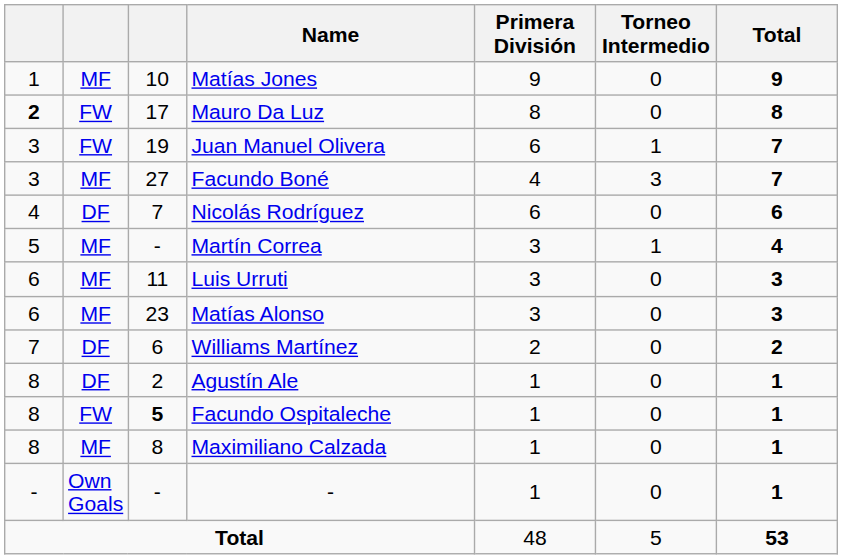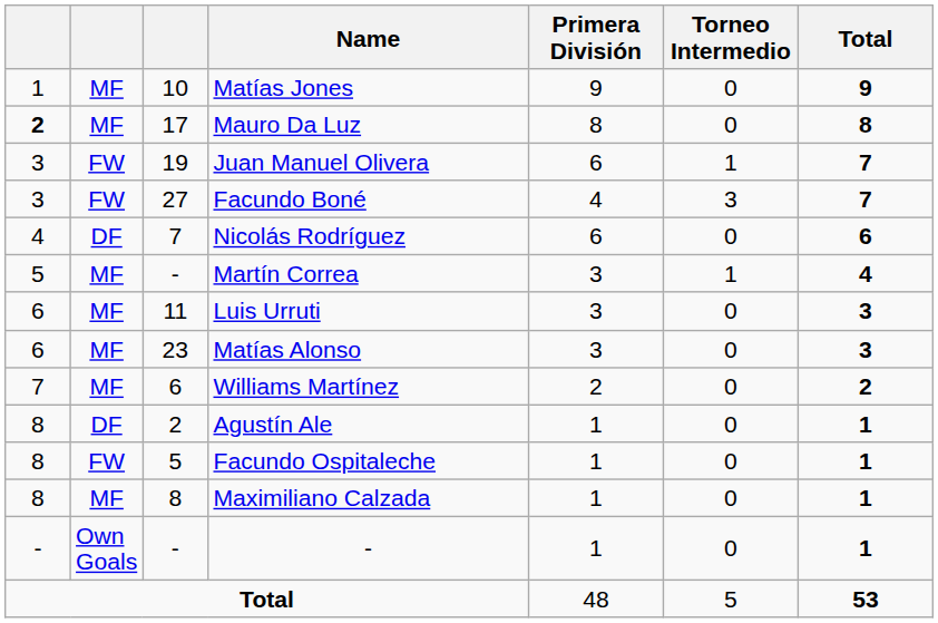 <table class="wikitable sortable" style="font-size: 95%; text-align: center;">
 <tr>
 <th width=35></th>
 <th width=35></th>
 <th width=35></th>
 <th width=200><strong>Name</strong></th>
 <th width=80><strong>Primera División</strong></th>
 <th width=80><strong>Torneo Intermedio</strong></th>
 <th width=80><strong>Total</strong></th>
 </tr>
 <tr>
 <td>1</td>
 <td><a href='#'>MF</a></td>
 <td>10</td>
 <td align=left> <a href='#'>Matías Jones</a></td>
 <td>9</td>
 <td>0</td>
 <td><strong>9</strong></td>
 </tr>
 <tr>
 <td><strong>2</strong></td>
-<td><a href='#'>FW</a></td>
+<td><a href='#'>MF</a></td>
 <td>17</td>
 <td align=left> <a href='#'>Mauro Da Luz</a></td>
 <td>8</td>
 <td>0</td>
 <td><strong>8</strong></td>
 </tr>
 <tr>
 <td>3</td>
 <td><a href='#'>FW</a></td>
 <td>19</td>
 <td align=left> <a href='#'>Juan Manuel Olivera</a></td>
 <td>6</td>
 <td>1</td>
 <td><strong>7</strong></td>
 </tr>
 <tr>
 <td>3</td>
-<td><a href='#'>MF</a></td>
+<td><a href='#'>FW</a></td>
 <td>27</td>
 <td align=left> <a href='#'>Facundo Boné</a></td>
 <td>4</td>
 <td>3</td>
 <td><strong>7</strong></td>
 </tr>
 <tr>
 <td>4</td>
 <td><a href='#'>DF</a></td>
 <td>7</td>
 <td align=left> <a href='#'>Nicolás Rodríguez</a></td>
 <td>6</td>
 <td>0</td>
 <td><strong>6</strong></td>
 </tr>
 <tr>
 <td>5</td>
 <td><a href='#'>MF</a></td>
 <td>-</td>
 <td align=left> <a href='#'>Martín Correa</a></td>
 <td>3</td>
 <td>1</td>
 <td><strong>4</strong></td>
 </tr>
 <tr>
 <td>6</td>
 <td><a href='#'>MF</a></td>
 <td>11</td>
 <td align=left> <a href='#'>Luis Urruti</a></td>
 <td>3</td>
 <td>0</td>
 <td><strong>3</strong></td>
 </tr>
 <tr>
 <td>6</td>
 <td><a href='#'>MF</a></td>
 <td>23</td>
 <td align=left> <a href='#'>Matías Alonso</a></td>
 <td>3</td>
 <td>0</td>
 <td><strong>3</strong></td>
 </tr>
 <tr>
 <td>7</td>
-<td><a href='#'>DF</a></td>
+<td><a href='#'>MF</a></td>
 <td>6</td>
 <td align=left> <a href='#'>Williams Martínez</a></td>
 <td>2</td>
 <td>0</td>
 <td><strong>2</strong></td>
 </tr>
 <tr>
 <td>8</td>
 <td><a href='#'>DF</a></td>
 <td>2</td>
 <td align=left> <a href='#'>Agustín Ale</a></td>
 <td>1</td>
 <td>0</td>
 <td><strong>1</strong></td>
 </tr>
 <tr>
 <td>8</td>
 <td><a href='#'>FW</a></td>
-<td><strong>5</strong></td>
+<td>5</td>
 <td align=left> <a href='#'>Facundo Ospitaleche</a></td>
 <td>1</td>
 <td>0</td>
 <td><strong>1</strong></td>
 </tr>
 <tr>
 <td>8</td>
 <td><a href='#'>MF</a></td>
 <td>8</td>
 <td align=left> <a href='#'>Maximiliano Calzada</a></td>
 <td>1</td>
 <td>0</td>
 <td><strong>1</strong></td>
 </tr>
 <tr>
 <td>-</td>
 <td align=left><a href='#'>Own Goals</a></td>
 <td>-</td>
 <td>-</td>
 <td>1</td>
 <td>0</td>
 <td><strong>1</strong></td>
 </tr>
 <tr>
 <td colspan=4><strong>Total</strong></td>
 <td>48</td>
 <td>5</td>
 <td><strong>53</strong></td>
 </tr>
 </table>
